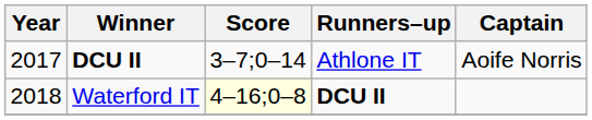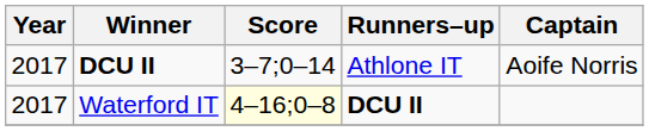 <table class="wikitable collapsible">
 <tr>
 <th>Year</th>
 <th>Winner</th>
 <th>Score</th>
 <th>Runners–up</th>
 <th>Captain</th>
 </tr>
 <tr>
 <td>2017</td>
 <td><strong>DCU II</strong></td>
 <td>3–7;0–14</td>
 <td><a href='#'>Athlone IT</a></td>
 <td>Aoife Norris</td>
 </tr>
 <tr>
-<td>2018</td>
+<td>2017</td>
 <td><a href='#'>Waterford IT</a></td>
 <td style="background: lightyellow;">4–16;0–8</td>
 <td><strong>DCU II</strong></td>
 <td></td>
 </tr>
 <tr>
 </tr>
 </table>
